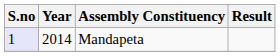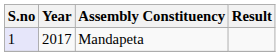 <table class="wikitable">
 <tr>
 <th>S.no</th>
 <th>Year</th>
 <th>Assembly Constituency</th>
 <th>Result</th>
 </tr>
 <tr>
 <td style="background: lavender;">1</td>
-<td>2014</td>
+<td>2017</td>
 <td>Mandapeta</td>
 <td></td>
 </tr>
 <tr>
 </tr>
 </table>
